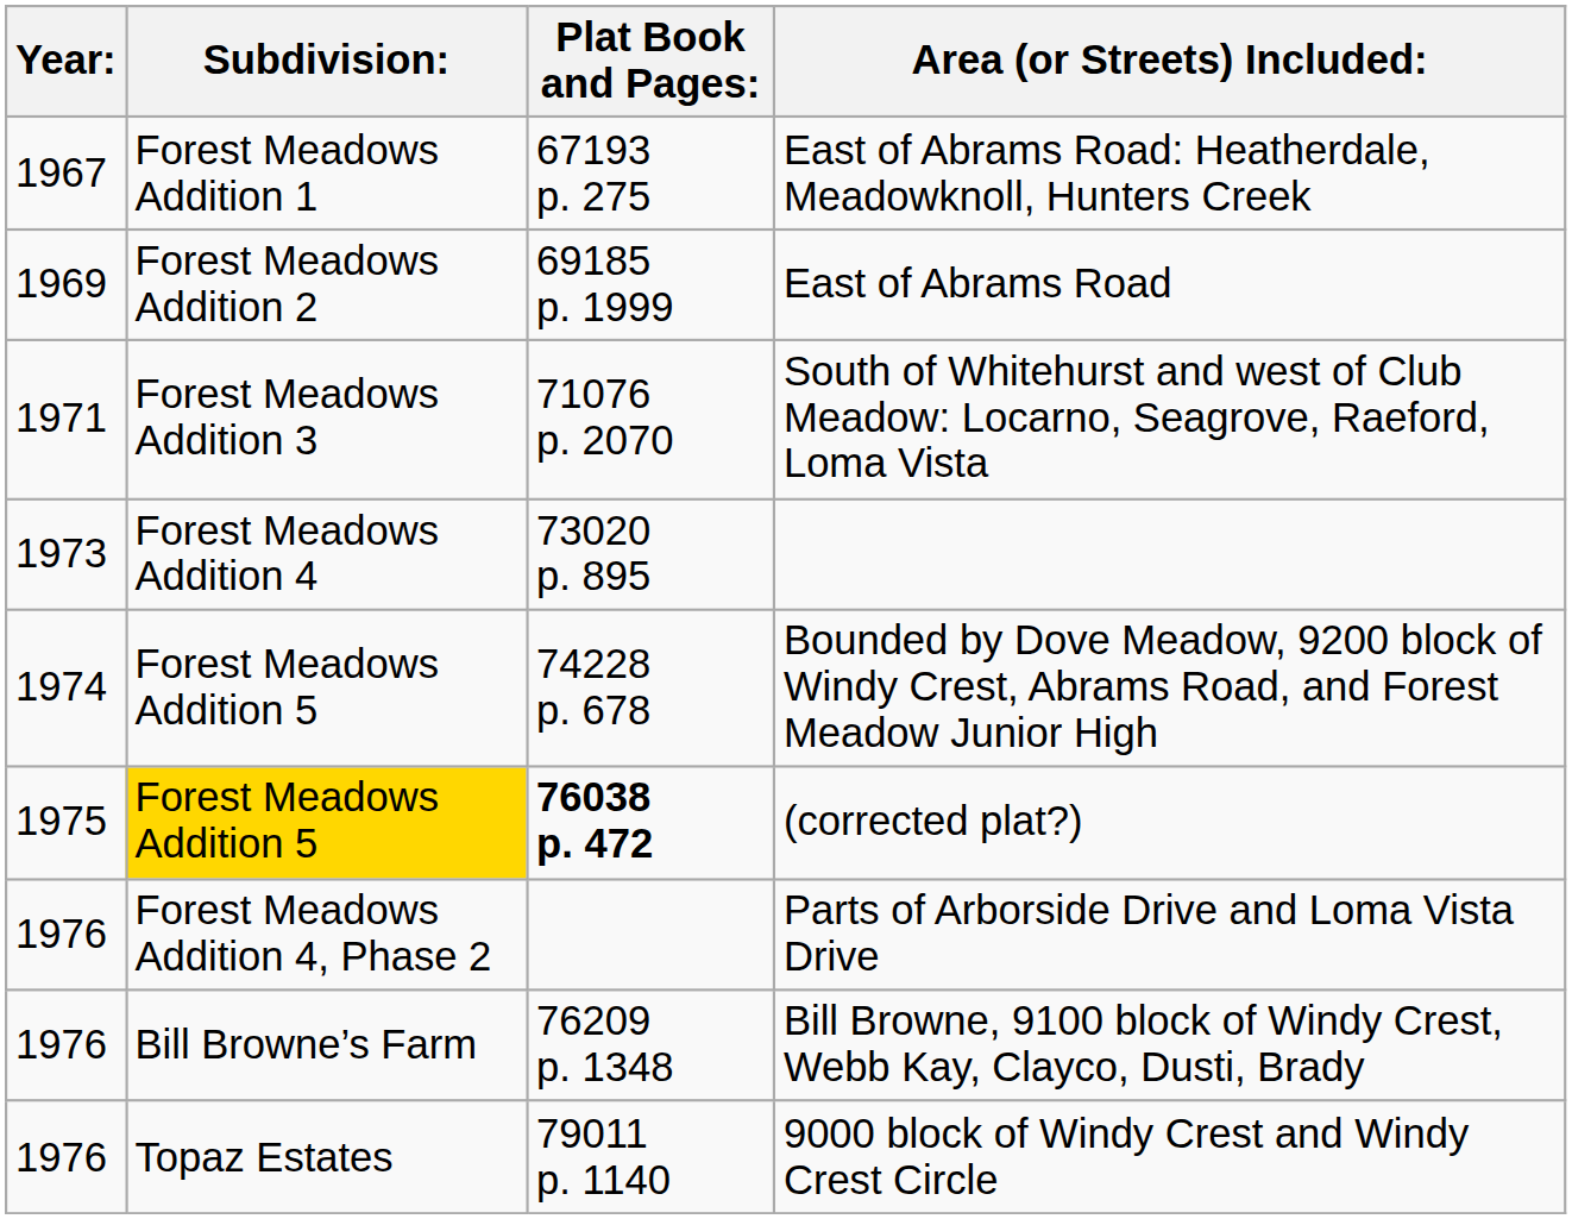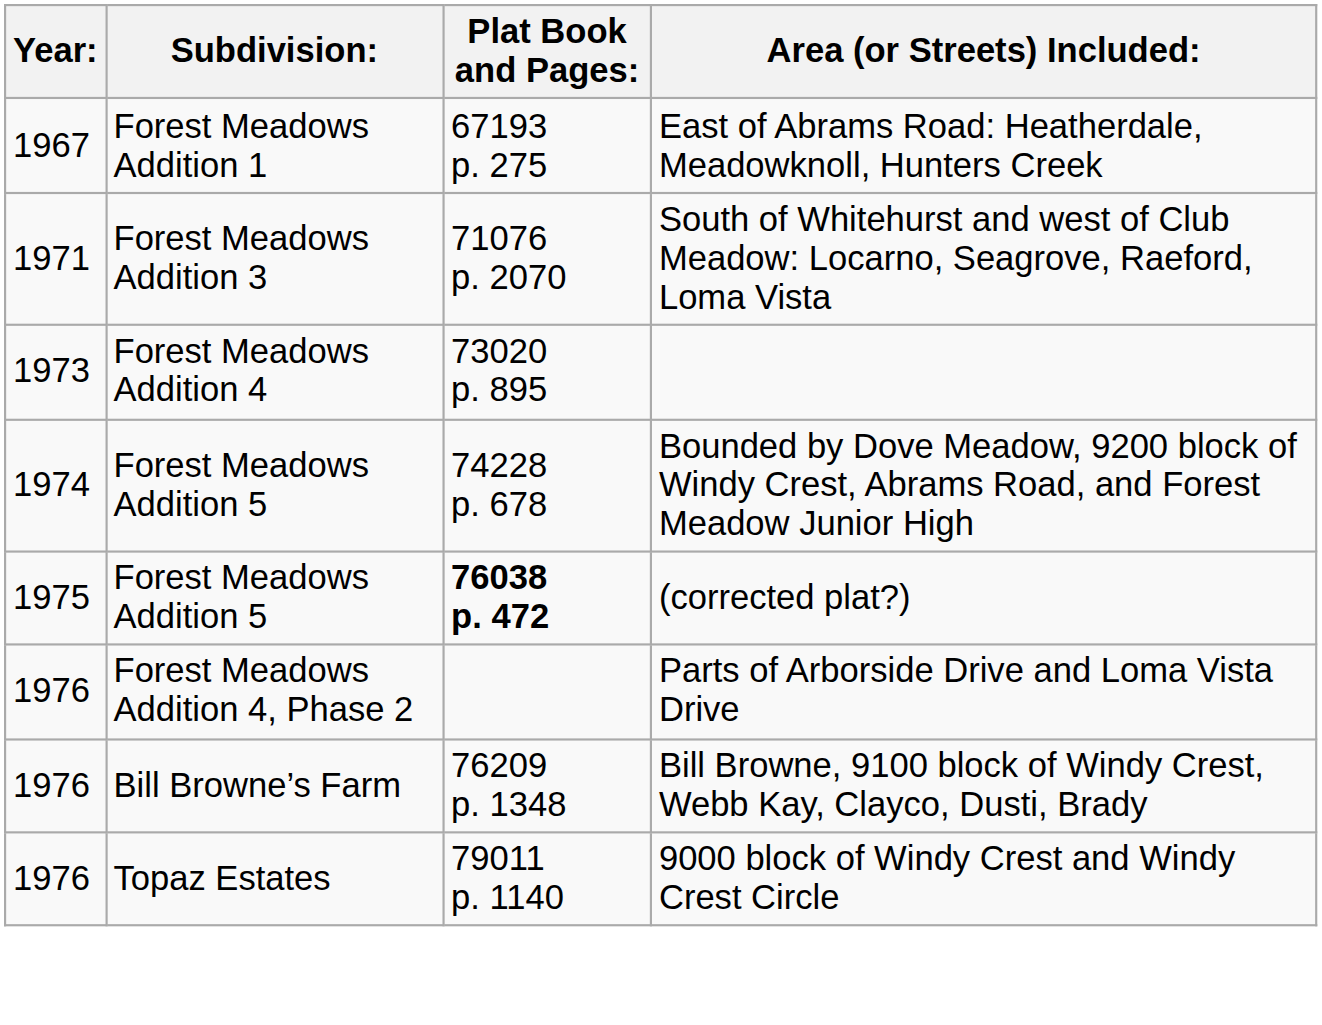 <table class="wikitable">
 <tr>
 <th>Year:</th>
 <th>Subdivision:</th>
 <th>Plat Book and Pages:</th>
 <th>Area (or Streets) Included:</th>
 </tr>
 <tr>
 <td>1967</td>
 <td>Forest Meadows Addition 1</td>
 <td>67193 p. 275</td>
 <td>East of Abrams Road: Heatherdale, Meadowknoll, Hunters Creek</td>
-</tr>
-<tr>
-<td>1969</td>
-<td>Forest Meadows Addition 2</td>
-<td>69185 p. 1999</td>
-<td>East of Abrams Road</td>
 </tr>
 <tr>
 <td>1971</td>
 <td>Forest Meadows Addition 3</td>
 <td>71076 p. 2070</td>
 <td>South of Whitehurst and west of Club Meadow: Locarno, Seagrove, Raeford, Loma Vista</td>
 </tr>
 <tr>
 <td>1973</td>
 <td>Forest Meadows Addition 4</td>
 <td>73020 p. 895</td>
 <td></td>
 </tr>
 <tr>
 <td>1974</td>
 <td>Forest Meadows Addition 5</td>
 <td>74228 p. 678</td>
 <td>Bounded by Dove Meadow, 9200 block of Windy Crest, Abrams Road, and Forest Meadow Junior High</td>
 </tr>
 <tr>
 <td>1975</td>
-<td style="background: gold;">Forest Meadows Addition 5</td>
+<td>Forest Meadows Addition 5</td>
 <td><strong>76038 p. 472</strong></td>
 <td>(corrected plat?)</td>
 </tr>
 <tr>
 <td>1976</td>
 <td>Forest Meadows Addition 4, Phase 2</td>
 <td></td>
 <td>Parts of Arborside Drive and Loma Vista Drive</td>
 </tr>
 <tr>
 <td>1976</td>
 <td>Bill Browne’s Farm</td>
 <td>76209 p. 1348</td>
 <td>Bill Browne, 9100 block of Windy Crest, Webb Kay, Clayco, Dusti, Brady</td>
 </tr>
 <tr>
 <td>1976</td>
 <td>Topaz Estates</td>
 <td>79011 p. 1140</td>
 <td>9000 block of Windy Crest and Windy Crest Circle</td>
 </tr>
 </table>
